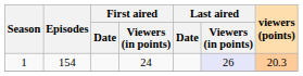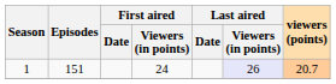 <table class="wikitable" style="text-align: center">
 <tr>
 <th scope="col" rowspan="2">Season</th>
 <th scope="col" rowspan="2" colspan="1">Episodes</th>
 <th scope="col" colspan="2">First aired</th>
 <th scope="col" colspan="2">Last aired</th>
 <th style="background:#ffdead;" rowspan="2"> viewers <br> (points)</th>
 </tr>
 <tr>
 <th scope="col">Date</th>
 <th scope="col">Viewers<br>(in points)</th>
 <th scope="col">Date</th>
 <th scope="col">Viewers<br>(in points)</th>
 </tr>
 <tr>
 <td>1</td>
-<td>154</td>
+<td>151</td>
 <td></td>
 <td>24</td>
 <td></td>
 <td style="background: lavender;">26</td>
-<td style="background:#fc9;">20.3</td>
+<td style="background:#fc9;">20.7</td>
 </tr>
 <tr>
 </tr>
 </table>
